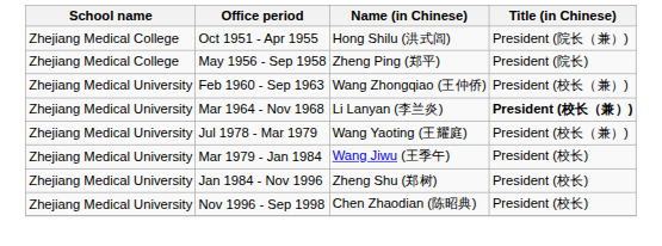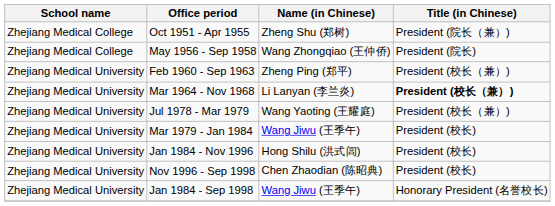 <table class="wikitable" style="margin:1em auto">
 <tr>
 <th>School name</th>
 <th>Office period</th>
 <th>Name (in Chinese)</th>
 <th>Title (in Chinese)</th>
 </tr>
 <tr>
 <td>Zhejiang Medical College</td>
 <td>Oct 1951 - Apr 1955</td>
-<td>Hong Shilu (洪式闾)</td>
+<td>Zheng Shu (郑树)</td>
 <td>President (院长（兼）)</td>
 </tr>
 <tr>
 <td>Zhejiang Medical College</td>
 <td>May 1956 - Sep 1958</td>
-<td>Zheng Ping (郑平)</td>
+<td>Wang Zhongqiao (王仲侨)</td>
 <td>President (院长)</td>
 </tr>
 <tr>
 <td>Zhejiang Medical University</td>
 <td>Feb 1960 - Sep 1963</td>
-<td>Wang Zhongqiao (王仲侨)</td>
+<td>Zheng Ping (郑平)</td>
 <td>President (校长（兼）)</td>
 </tr>
 <tr>
 <td>Zhejiang Medical University</td>
 <td>Mar 1964 - Nov 1968</td>
 <td>Li Lanyan (李兰炎)</td>
 <td><strong>President (校长（兼）)</strong></td>
 </tr>
 <tr>
 <td>Zhejiang Medical University</td>
 <td>Jul 1978 - Mar 1979</td>
 <td>Wang Yaoting (王耀庭)</td>
 <td>President (校长（兼）)</td>
 </tr>
 <tr>
 <td>Zhejiang Medical University</td>
 <td>Mar 1979 - Jan 1984</td>
 <td><a href='#'>Wang Jiwu</a> (王季午)</td>
 <td>President (校长)</td>
 </tr>
 <tr>
 <td>Zhejiang Medical University</td>
 <td>Jan 1984 - Nov 1996</td>
-<td>Zheng Shu (郑树)</td>
+<td>Hong Shilu (洪式闾)</td>
 <td>President (校长)</td>
 </tr>
 <tr>
 <td>Zhejiang Medical University</td>
 <td>Nov 1996 - Sep 1998</td>
 <td>Chen Zhaodian (陈昭典)</td>
 <td>President (校长)</td>
 </tr>
 <tr>
+<td>Zhejiang Medical University</td>
+<td>Jan 1984 - Sep 1998</td>
+<td><a href='#'>Wang Jiwu</a> (王季午)</td>
+<td>Honorary President (名誉校长)</td>
+</tr>
+<tr>
 </tr>
 </table>
